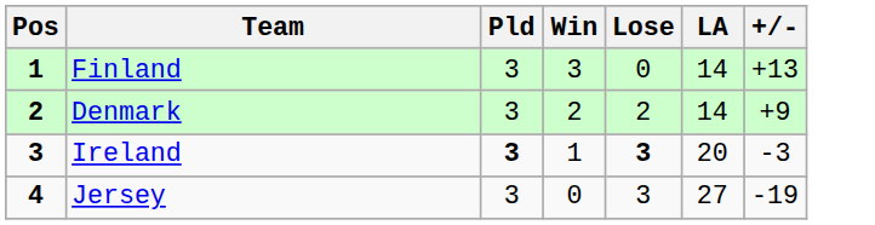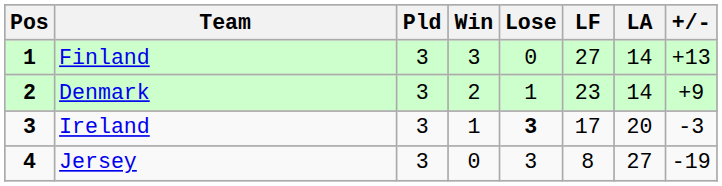 <table class="wikitable" style="font-size: 100%">
 <tr>
 <th width=20>Pos</th>
 <th width=200>Team</th>
 <th width=25>Pld</th>
 <th width=25>Win</th>
 <th width=25>Lose</th>
+<th width=25>LF</th>
 <th width=25>LA</th>
 <th width=25>+/-</th>
 </tr>
 <tr align=center style="background: #ccffcc;">
 <td><strong>1</strong></td>
 <td align="left"> <a href='#'>Finland</a></td>
 <td>3</td>
 <td>3</td>
 <td>0</td>
+<td>27</td>
 <td>14</td>
 <td>+13</td>
 </tr>
 <tr align=center style="background: #ccffcc;">
 <td><strong>2</strong></td>
 <td align="left"> <a href='#'>Denmark</a></td>
 <td>3</td>
 <td>2</td>
-<td>2</td>
+<td>1</td>
+<td>23</td>
 <td>14</td>
 <td>+9</td>
 </tr>
 <tr align=center>
 <td><strong>3</strong></td>
 <td align="left"> <a href='#'>Ireland</a></td>
-<td><strong>3</strong></td>
+<td>3</td>
 <td>1</td>
 <td><strong>3</strong></td>
+<td>17</td>
 <td>20</td>
 <td>-3</td>
 </tr>
 <tr align=center>
 <td><strong>4</strong></td>
 <td align="left"> <a href='#'>Jersey</a></td>
 <td>3</td>
 <td>0</td>
 <td>3</td>
+<td>8</td>
 <td>27</td>
 <td>-19</td>
 </tr>
 </table>
